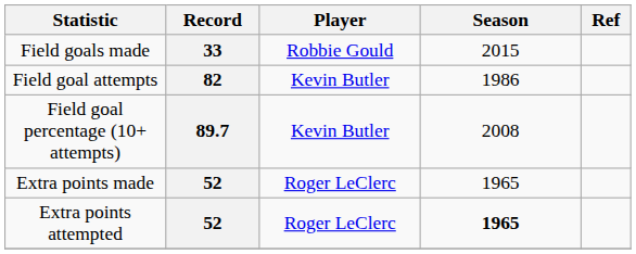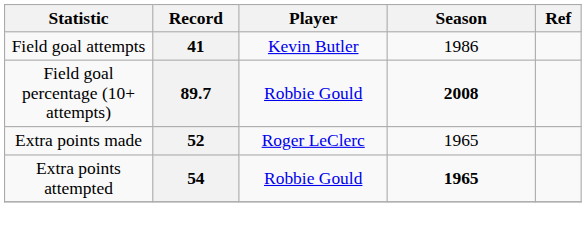 <table class="sortable wikitable" style="text-align:center" width="60%">
 <tr>
 <th scope="col" width=18%>Statistic</th>
 <th scope="col" width=10% class="unsortable">Record</th>
 <th scope="col" width=18%>Player</th>
 <th scope="col" width=18%>Season</th>
 <th scope="col" width=5% class="unsortable">Ref</th>
 </tr>
 <tr>
-<td>Field goals made</td>
-<th>33</th>
-<td><a href='#'>Robbie Gould</a></td>
-<td>2015</td>
-<td></td>
-</tr>
-<tr>
 <td>Field goal attempts</td>
-<th>82</th>
+<th>41</th>
 <td><a href='#'>Kevin Butler</a></td>
 <td>1986</td>
 <td></td>
 </tr>
 <tr>
 <td>Field goal percentage (10+ attempts)</td>
 <th>89.7</th>
-<td><a href='#'>Kevin Butler</a></td>
-<td>2008</td>
+<td><a href='#'>Robbie Gould</a></td>
+<td><strong>2008</strong></td>
 <td></td>
 </tr>
 <tr>
 <td>Extra points made</td>
 <th>52</th>
 <td><a href='#'>Roger LeClerc</a></td>
 <td>1965</td>
 <td></td>
 </tr>
 <tr>
 <td>Extra points attempted</td>
-<th>52</th>
-<td><a href='#'>Roger LeClerc</a></td>
+<th>54</th>
+<td><a href='#'>Robbie Gould</a></td>
 <td><strong>1965</strong></td>
 <td></td>
 </tr>
 <tr>
 </tr>
 </table>
